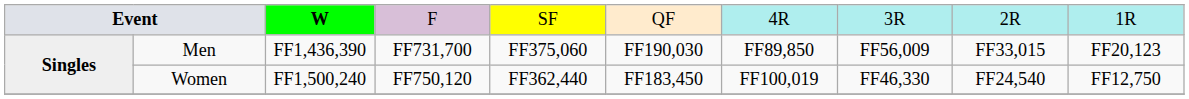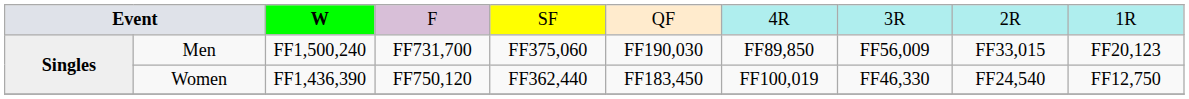 <table class=wikitable style=font-size:90%;text-align:center>
 <tr>
 <td width=200 colspan=2 bgcolor=#dfe2e9><strong>Event</strong></td>
 <td width=80 bgcolor=lime><strong>W</strong></td>
 <td width=85 bgcolor=#D8BFD8>F</td>
 <td width=85 bgcolor=#FFFF00>SF</td>
 <td width=85 bgcolor=#ffebcd>QF</td>
 <td width=85 bgcolor=#afeeee>4R</td>
 <td width=85 bgcolor=#afeeee>3R</td>
 <td width=85 bgcolor=#afeeee>2R</td>
 <td width=85 bgcolor=#afeeee>1R</td>
 </tr>
 <tr>
 <td rowspan=2 bgcolor=#efefef><strong>Singles</strong> </td>
 <td bgcolor=#f8f8f8>Men</td>
-<td>FF1,436,390</td>
+<td>FF1,500,240</td>
 <td>FF731,700</td>
 <td>FF375,060</td>
 <td>FF190,030</td>
 <td>FF89,850</td>
 <td>FF56,009</td>
 <td>FF33,015</td>
 <td>FF20,123</td>
 </tr>
 <tr>
 <td bgcolor=#f8f8f8>Women</td>
-<td>FF1,500,240</td>
+<td>FF1,436,390</td>
 <td>FF750,120</td>
 <td>FF362,440</td>
 <td>FF183,450</td>
 <td>FF100,019</td>
 <td>FF46,330</td>
 <td>FF24,540</td>
 <td>FF12,750</td>
 </tr>
 <tr>
 </tr>
 </table>
